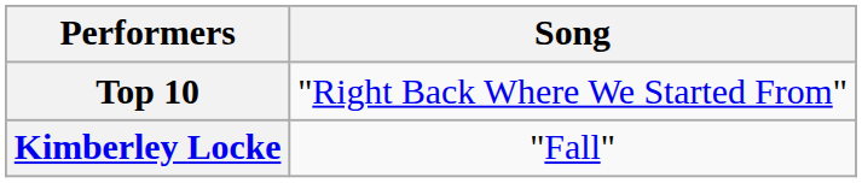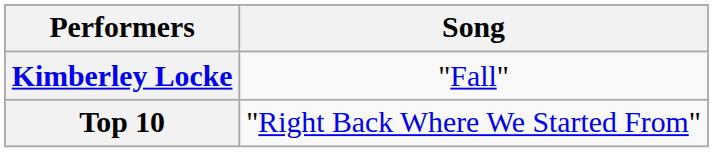 <table class="wikitable unsortable" style="text-align:center;">
 <tr>
 <th scope="col">Performers</th>
 <th scope="col">Song</th>
 </tr>
 <tr>
+<th scope="row"><a href='#'>Kimberley Locke</a></th>
+<td>"<a href='#'>Fall</a>"</td>
+</tr>
+<tr>
 <th scope="row">Top 10</th>
 <td>"<a href='#'>Right Back Where We Started From</a>"</td>
 </tr>
-<tr>
-<th scope="row"><a href='#'>Kimberley Locke</a></th>
-<td>"<a href='#'>Fall</a>"</td>
-</tr>
 </table>
